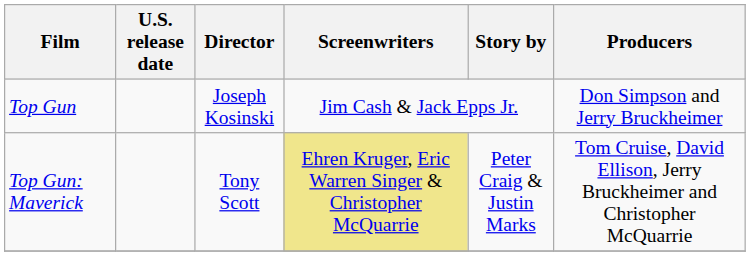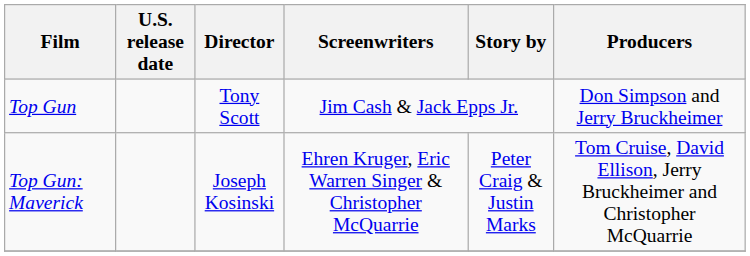 <table class="wikitable plainrowheaders" style="text-align:center;">
 <tr>
 <th style="width:15%;">Film</th>
 <th>U.S. release date</th>
 <th>Director</th>
 <th>Screenwriters</th>
 <th>Story by</th>
 <th>Producers</th>
 </tr>
 <tr>
 <td style="text-align:left"><em><a href='#'>Top Gun</a></em></td>
 <td style="text-align:left"></td>
-<td><a href='#'>Joseph Kosinski</a></td>
+<td><a href='#'>Tony Scott</a></td>
 <td colspan="2"><a href='#'>Jim Cash</a> & <a href='#'>Jack Epps Jr.</a></td>
 <td><a href='#'>Don Simpson</a> and <a href='#'>Jerry Bruckheimer</a></td>
 </tr>
 <tr>
 <td style="text-align:left"><em><a href='#'>Top Gun: Maverick</a></em></td>
 <td style="text-align:left"></td>
-<td><a href='#'>Tony Scott</a></td>
-<td style="background: khaki;"><a href='#'>Ehren Kruger</a>, <a href='#'>Eric Warren Singer</a> & <a href='#'>Christopher McQuarrie</a></td>
+<td><a href='#'>Joseph Kosinski</a></td>
+<td><a href='#'>Ehren Kruger</a>, <a href='#'>Eric Warren Singer</a> & <a href='#'>Christopher McQuarrie</a></td>
 <td><a href='#'>Peter Craig</a> & <a href='#'>Justin Marks</a></td>
 <td><a href='#'>Tom Cruise</a>, <a href='#'>David Ellison</a>, Jerry Bruckheimer and Christopher McQuarrie</td>
 </tr>
 <tr>
 </tr>
 </table>
